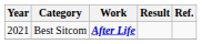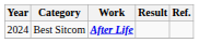 <table class="wikitable">
 <tr>
 <th>Year</th>
 <th>Category</th>
 <th>Work</th>
 <th>Result</th>
 <th>Ref.</th>
 </tr>
 <tr>
-<td>2021</td>
+<td>2024</td>
 <td>Best Sitcom</td>
 <td><strong><em><a href='#'>After Life</a></em></strong></td>
 <td></td>
 <td></td>
 </tr>
 <tr>
 </tr>
 </table>
